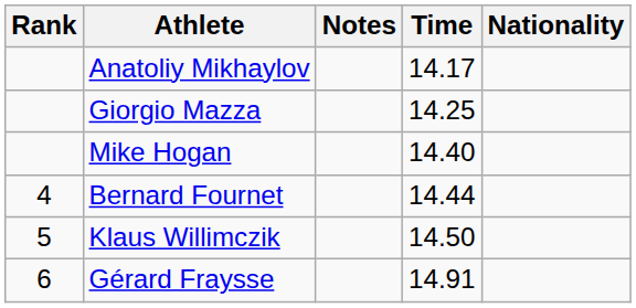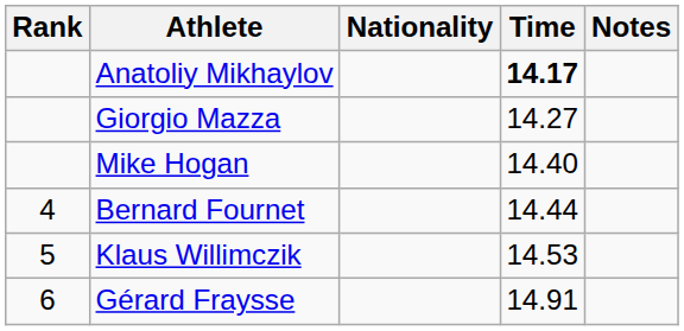 <table class="wikitable sortable" style="text-align:center">
 <tr>
 <th>Rank</th>
 <th>Athlete</th>
+<th>Nationality</th>
+<th>Time</th>
 <th>Notes</th>
-<th>Time</th>
-<th>Nationality</th>
 </tr>
 <tr>
 <td></td>
 <td align=left><a href='#'>Anatoliy Mikhaylov</a></td>
+<td align=left></td>
+<td><strong>14.17</strong></td>
 <td></td>
-<td>14.17</td>
-<td align=left></td>
 </tr>
 <tr>
 <td></td>
 <td align=left><a href='#'>Giorgio Mazza</a></td>
+<td align=left></td>
+<td>14.27</td>
 <td></td>
-<td>14.25</td>
-<td align=left></td>
 </tr>
 <tr>
 <td></td>
 <td align=left><a href='#'>Mike Hogan</a></td>
+<td align=left></td>
+<td>14.40</td>
 <td></td>
-<td>14.40</td>
-<td align=left></td>
 </tr>
 <tr>
 <td>4</td>
 <td align=left><a href='#'>Bernard Fournet</a></td>
+<td align=left></td>
+<td>14.44</td>
 <td></td>
-<td>14.44</td>
-<td align=left></td>
 </tr>
 <tr>
 <td>5</td>
 <td align=left><a href='#'>Klaus Willimczik</a></td>
+<td align=left></td>
+<td>14.53</td>
 <td></td>
-<td>14.50</td>
-<td align=left></td>
 </tr>
 <tr>
 <td>6</td>
 <td align=left><a href='#'>Gérard Fraysse</a></td>
+<td align=left></td>
+<td>14.91</td>
 <td></td>
-<td>14.91</td>
-<td align=left></td>
 </tr>
 </table>
